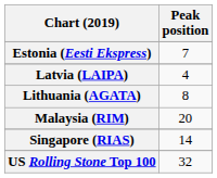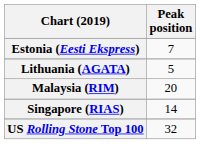 <table class="wikitable sortable plainrowheaders" style="text-align:center">
 <tr>
 <th scope="col">Chart (2019)</th>
 <th scope="col">Peak<br>position</th>
 </tr>
 <tr>
 </tr>
 <tr>
 </tr>
 <tr>
 </tr>
 <tr>
 </tr>
 <tr>
 </tr>
 <tr>
 </tr>
 <tr>
 </tr>
 <tr>
 <th scope="row">Estonia (<em><a href='#'>Eesti Ekspress</a></em>)</th>
 <td>7</td>
 </tr>
 <tr>
 </tr>
 <tr>
 </tr>
 <tr>
 </tr>
 <tr>
 </tr>
 <tr>
 </tr>
 <tr>
 </tr>
 <tr>
-<th scope="row">Latvia (<a href='#'>LAIPA</a>)</th>
-<td>4</td>
-</tr>
-<tr>
 <th scope="row">Lithuania (<a href='#'>AGATA</a>)</th>
-<td>8</td>
+<td>5</td>
 </tr>
 <tr>
 <th scope="row">Malaysia (<a href='#'>RIM</a>)</th>
 <td>20</td>
 </tr>
 <tr>
 </tr>
 <tr>
 </tr>
 <tr>
 </tr>
 <tr>
 </tr>
 <tr>
 </tr>
 <tr>
 <th scope="row">Singapore (<a href='#'>RIAS</a>)</th>
 <td>14</td>
 </tr>
 <tr>
 </tr>
 <tr>
 </tr>
 <tr>
 </tr>
 <tr>
 </tr>
 <tr>
 </tr>
 <tr>
 </tr>
 <tr>
 </tr>
 <tr>
 </tr>
 <tr>
 <th scope="row">US <a href='#'><em>Rolling Stone</em> Top 100</a></th>
 <td>32</td>
 </tr>
 </table>
